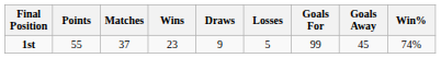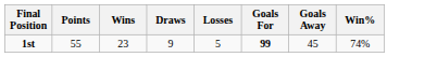 <table class="wikitable" style="font-size: 95%; text-align: center;">
 <tr>
 <th width=60>Final Position</th>
 <th width=60>Points</th>
-<th width=60>Matches</th>
 <th width=60>Wins</th>
 <th width=60>Draws</th>
 <th width=60>Losses</th>
 <th width=60>Goals For</th>
 <th width=60>Goals Away</th>
 <th width=60>Win%</th>
 </tr>
 <tr>
 <td><strong>1st</strong></td>
 <td>55</td>
-<td>37</td>
 <td>23</td>
 <td>9</td>
 <td>5</td>
-<td>99</td>
+<td><strong>99</strong></td>
 <td>45</td>
 <td>74%</td>
 </tr>
 </table>
